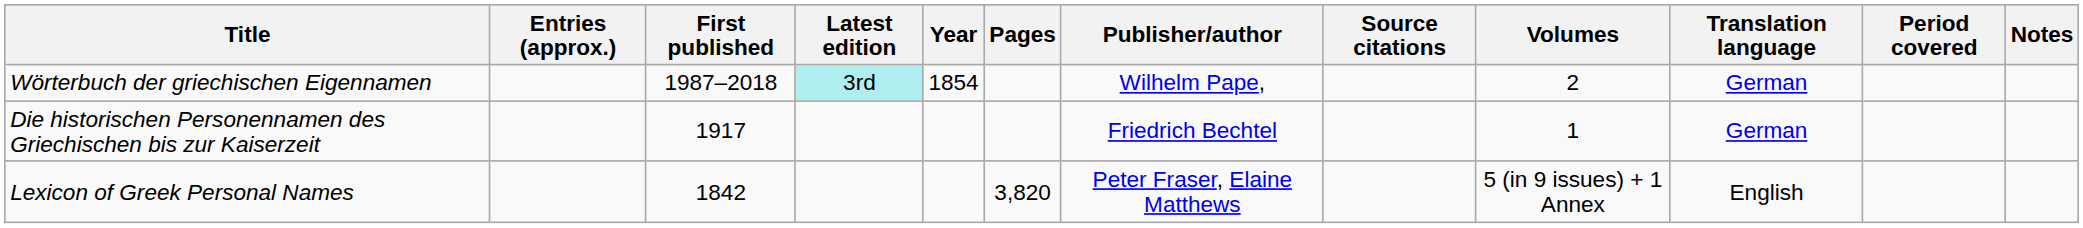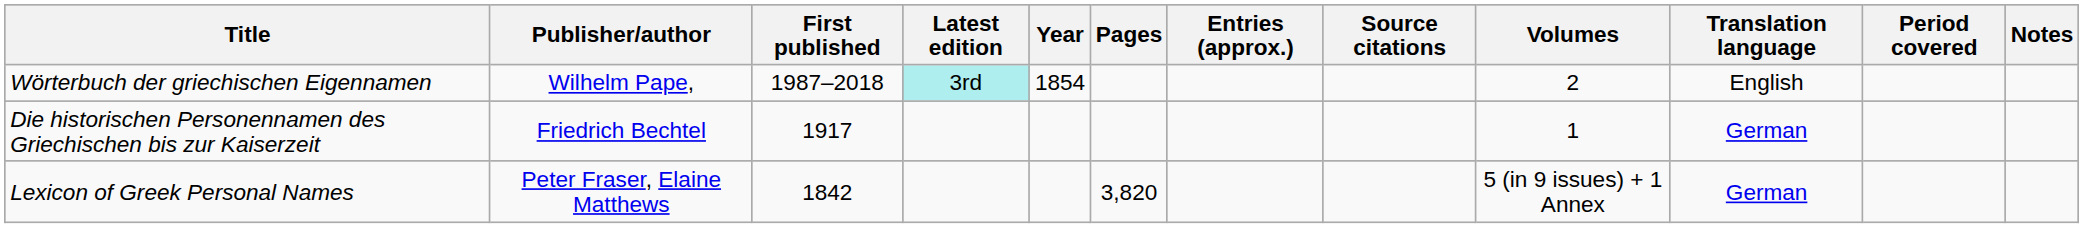 <table class="sortable wikitable" style="font-size:85%; text-align:center;">
 <tr>
 <th>Title</th>
-<th>Entries (approx.)</th>
+<th>Publisher/author</th>
 <th>First published</th>
 <th data-sort-type="number">Latest edition</th>
 <th>Year</th>
 <th>Pages</th>
-<th>Publisher/author</th>
+<th>Entries (approx.)</th>
 <th>Source citations</th>
 <th>Volumes</th>
 <th>Translation language</th>
 <th>Period covered</th>
 <th>Notes</th>
 </tr>
 <tr>
 <td align="left"><em>Wörterbuch der griechischen Eigennamen</em></td>
-<td></td>
+<td><a href='#'>Wilhelm Pape</a>, </td>
 <td>1987–2018</td>
 <td style="background: paleturquoise;">3rd</td>
 <td>1854</td>
 <td></td>
-<td><a href='#'>Wilhelm Pape</a>, </td>
+<td></td>
 <td></td>
 <td>2</td>
-<td><a href='#'>German</a></td>
+<td>English</td>
 <td></td>
 <td></td>
 </tr>
 <tr>
 <td align="left"><em>Die historischen Personennamen des Griechischen bis zur Kaiserzeit</em></td>
-<td></td>
+<td><a href='#'>Friedrich Bechtel</a></td>
 <td>1917</td>
 <td></td>
 <td></td>
 <td></td>
-<td><a href='#'>Friedrich Bechtel</a></td>
+<td></td>
 <td></td>
 <td>1</td>
 <td><a href='#'>German</a></td>
 <td></td>
 <td></td>
 </tr>
 <tr>
 <td align="left"><em>Lexicon of Greek Personal Names</em></td>
-<td></td>
+<td><a href='#'>Peter Fraser</a>, <a href='#'>Elaine Matthews</a></td>
 <td>1842</td>
 <td></td>
 <td></td>
 <td>3,820</td>
-<td><a href='#'>Peter Fraser</a>, <a href='#'>Elaine Matthews</a></td>
+<td></td>
 <td></td>
 <td>5 (in 9 issues) + 1 Annex</td>
-<td>English</td>
+<td><a href='#'>German</a></td>
 <td></td>
 <td></td>
 </tr>
 </table>
